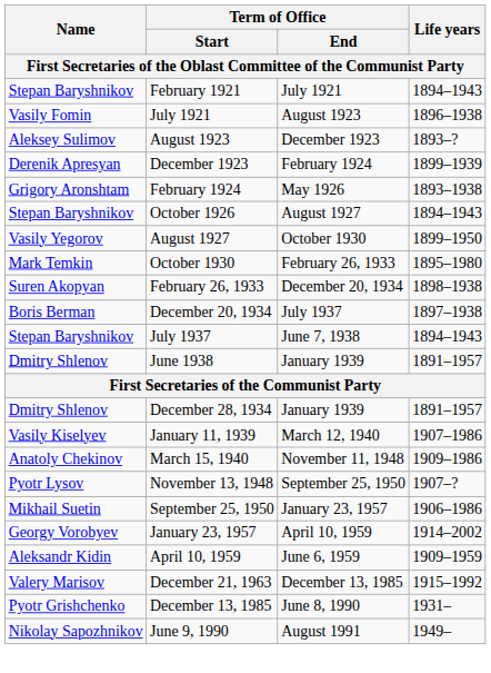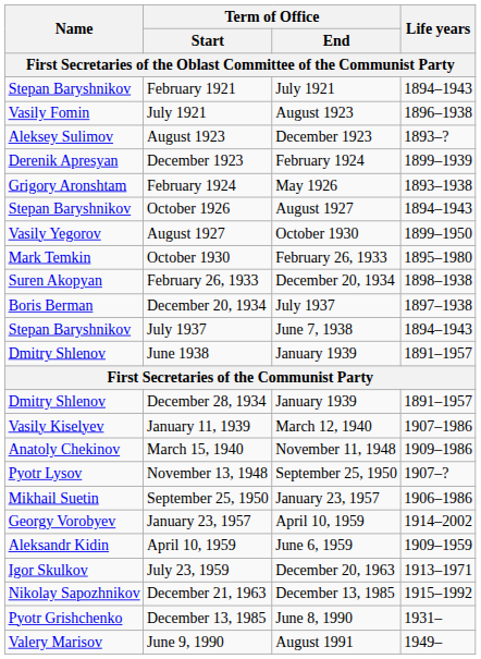 <table class="wikitable">
 <tr>
 <th rowspan="2">Name</th>
 <th colspan="2">Term of Office</th>
 <th rowspan="2">Life years</th>
 </tr>
 <tr>
 <th>Start</th>
 <th>End</th>
 </tr>
 <tr>
 <th colspan="4">First Secretaries of the Oblast Committee of the Communist Party</th>
 </tr>
 <tr>
 <td><a href='#'>Stepan Baryshnikov</a></td>
 <td>February 1921</td>
 <td>July 1921</td>
 <td>1894–1943</td>
 </tr>
 <tr>
 <td><a href='#'>Vasily Fomin</a></td>
 <td>July 1921</td>
 <td>August 1923</td>
 <td>1896–1938</td>
 </tr>
 <tr>
 <td><a href='#'>Aleksey Sulimov</a></td>
 <td>August 1923</td>
 <td>December 1923</td>
 <td>1893–?</td>
 </tr>
 <tr>
 <td><a href='#'>Derenik Apresyan</a></td>
 <td>December 1923</td>
 <td>February 1924</td>
 <td>1899–1939</td>
 </tr>
 <tr>
 <td><a href='#'>Grigory Aronshtam</a></td>
 <td>February 1924</td>
 <td>May 1926</td>
 <td>1893–1938</td>
 </tr>
 <tr>
 <td><a href='#'>Stepan Baryshnikov</a></td>
 <td>October 1926</td>
 <td>August 1927</td>
 <td>1894–1943</td>
 </tr>
 <tr>
 <td><a href='#'>Vasily Yegorov</a></td>
 <td>August 1927</td>
 <td>October 1930</td>
 <td>1899–1950</td>
 </tr>
 <tr>
 <td><a href='#'>Mark Temkin</a></td>
 <td>October 1930</td>
 <td>February 26, 1933</td>
 <td>1895–1980</td>
 </tr>
 <tr>
 <td><a href='#'>Suren Akopyan</a></td>
 <td>February 26, 1933</td>
 <td>December 20, 1934</td>
 <td>1898–1938</td>
 </tr>
 <tr>
 <td><a href='#'>Boris Berman</a></td>
 <td>December 20, 1934</td>
 <td>July 1937</td>
 <td>1897–1938</td>
 </tr>
 <tr>
 <td><a href='#'>Stepan Baryshnikov</a></td>
 <td>July 1937</td>
 <td>June 7, 1938</td>
 <td>1894–1943</td>
 </tr>
 <tr>
 <td><a href='#'>Dmitry Shlenov</a></td>
 <td>June 1938</td>
 <td>January 1939</td>
 <td>1891–1957</td>
 </tr>
 <tr>
 <th colspan="4">First Secretaries of the Communist Party</th>
 </tr>
 <tr>
 <td><a href='#'>Dmitry Shlenov</a></td>
 <td>December 28, 1934</td>
 <td>January 1939</td>
 <td>1891–1957</td>
 </tr>
 <tr>
 <td><a href='#'>Vasily Kiselyev</a></td>
 <td>January 11, 1939</td>
 <td>March 12, 1940</td>
 <td>1907–1986</td>
 </tr>
 <tr>
 <td><a href='#'>Anatoly Chekinov</a></td>
 <td>March 15, 1940</td>
 <td>November 11, 1948</td>
 <td>1909–1986</td>
 </tr>
 <tr>
 <td><a href='#'>Pyotr Lysov</a></td>
 <td>November 13, 1948</td>
 <td>September 25, 1950</td>
 <td>1907–?</td>
 </tr>
 <tr>
 <td><a href='#'>Mikhail Suetin</a></td>
 <td>September 25, 1950</td>
 <td>January 23, 1957</td>
 <td>1906–1986</td>
 </tr>
 <tr>
 <td><a href='#'>Georgy Vorobyev</a></td>
 <td>January 23, 1957</td>
 <td>April 10, 1959</td>
 <td>1914–2002</td>
 </tr>
 <tr>
 <td><a href='#'>Aleksandr Kidin</a></td>
 <td>April 10, 1959</td>
 <td>June 6, 1959</td>
 <td>1909–1959</td>
 </tr>
 <tr>
-<td><a href='#'>Valery Marisov</a></td>
+<td><a href='#'>Igor Skulkov</a></td>
+<td>July 23, 1959</td>
+<td>December 20, 1963</td>
+<td>1913–1971</td>
+</tr>
+<tr>
+<td><a href='#'>Nikolay Sapozhnikov</a></td>
 <td>December 21, 1963</td>
 <td>December 13, 1985</td>
 <td>1915–1992</td>
 </tr>
 <tr>
 <td><a href='#'>Pyotr Grishchenko</a></td>
 <td>December 13, 1985</td>
 <td>June 8, 1990</td>
 <td>1931–</td>
 </tr>
 <tr>
-<td><a href='#'>Nikolay Sapozhnikov</a></td>
+<td><a href='#'>Valery Marisov</a></td>
 <td>June 9, 1990</td>
 <td>August 1991</td>
 <td>1949–</td>
 </tr>
 </table>
